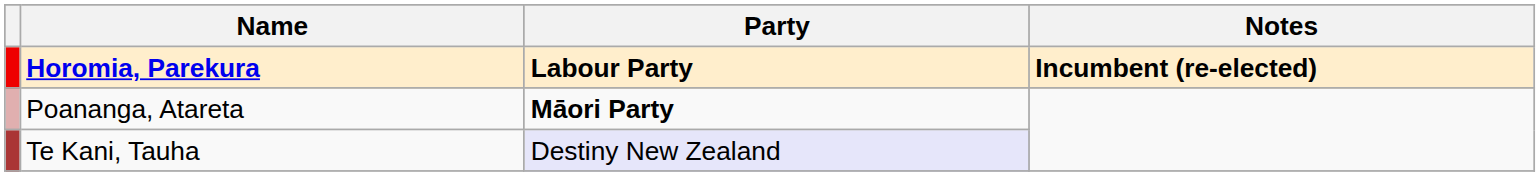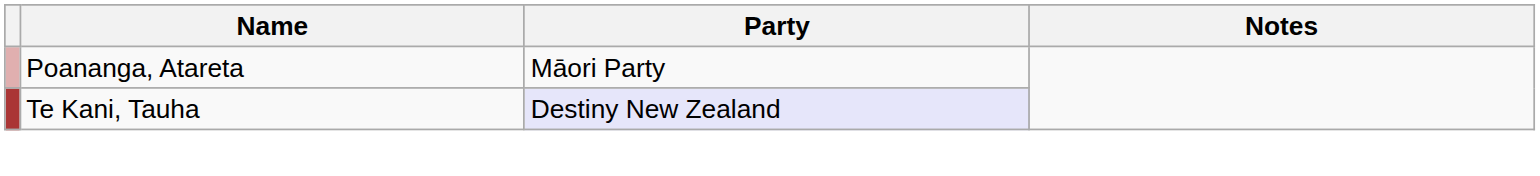 <table class="wikitable" width="70%" style="font-size:95%;">
 <tr>
 <th width=1%></th>
 <th width=33%>Name</th>
 <th width=33%>Party</th>
 <th width=33%>Notes</th>
 </tr>
-<tr ---- bgcolor=#FFEECC>
-<td bgcolor=#ee0000></td>
-<td><strong><a href='#'>Horomia, Parekura</a></strong></td>
-<td><strong>Labour Party</strong></td>
-<td><strong>Incumbent (re-elected)</strong></td>
-</tr>
 <tr -->
 <td bgcolor=#e0afaf></td>
 <td>Poananga, Atareta</td>
-<td><strong>Māori Party</strong></td>
+<td>Māori Party</td>
 </tr>
 <tr -->
 <td bgcolor=#aa3535></td>
 <td>Te Kani, Tauha</td>
 <td style="background: lavender;">Destiny New Zealand</td>
 </tr>
 </table>
